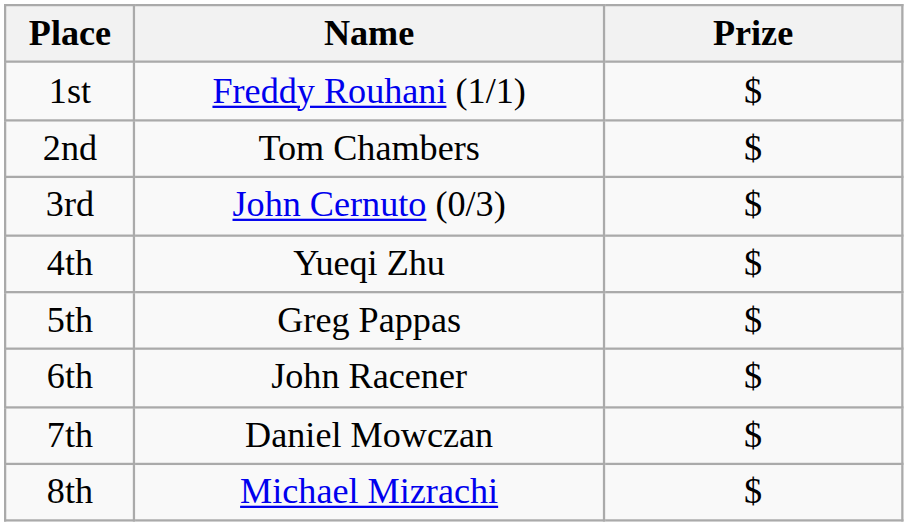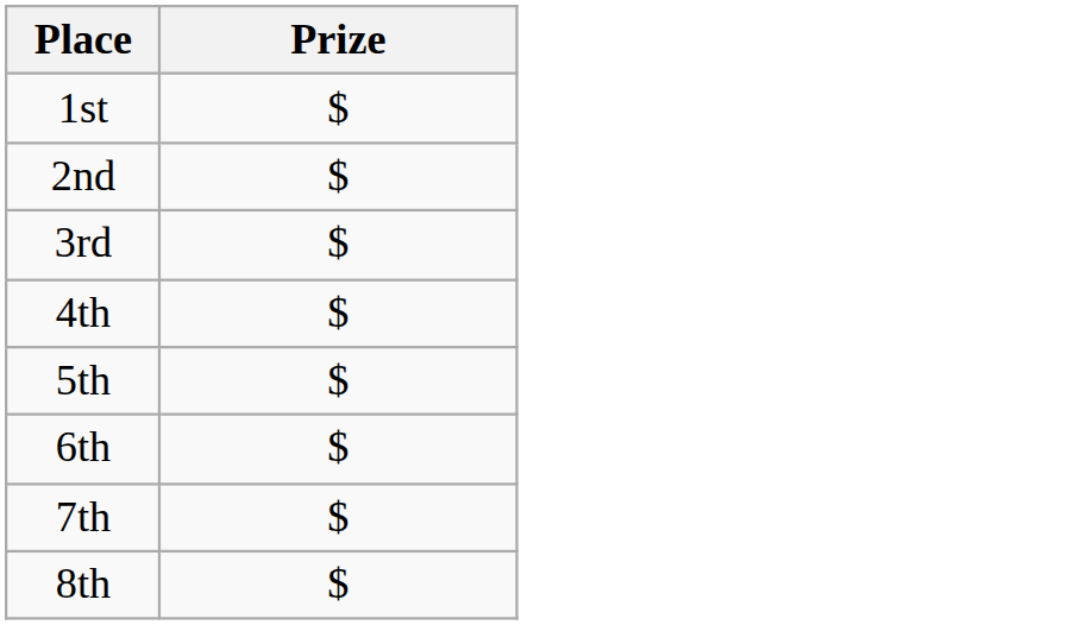 <table class="wikitable">
 <tr>
 <th width="50">Place</th>
-<th width="200">Name</th>
 <th width="125">Prize</th>
 </tr>
 <tr>
 <td align = "center">1st</td>
-<td align = "center"><a href='#'>Freddy Rouhani</a> (1/1)</td>
 <td align = "center">$</td>
 </tr>
 <tr>
 <td align = "center">2nd</td>
-<td align = "center">Tom Chambers</td>
 <td align = "center">$</td>
 </tr>
 <tr>
 <td align = "center">3rd</td>
-<td align = "center"><a href='#'>John Cernuto</a> (0/3)</td>
 <td align = "center">$</td>
 </tr>
 <tr>
 <td align = "center">4th</td>
-<td align = "center">Yueqi Zhu</td>
 <td align = "center">$</td>
 </tr>
 <tr>
 <td align = "center">5th</td>
-<td align = "center">Greg Pappas</td>
 <td align = "center">$</td>
 </tr>
 <tr>
 <td align = "center">6th</td>
-<td align = "center">John Racener</td>
 <td align = "center">$</td>
 </tr>
 <tr>
 <td align = "center">7th</td>
-<td align = "center">Daniel Mowczan</td>
 <td align = "center">$</td>
 </tr>
 <tr>
 <td align = "center">8th</td>
-<td align = "center"><a href='#'>Michael Mizrachi</a></td>
 <td align = "center">$</td>
 </tr>
 </table>
